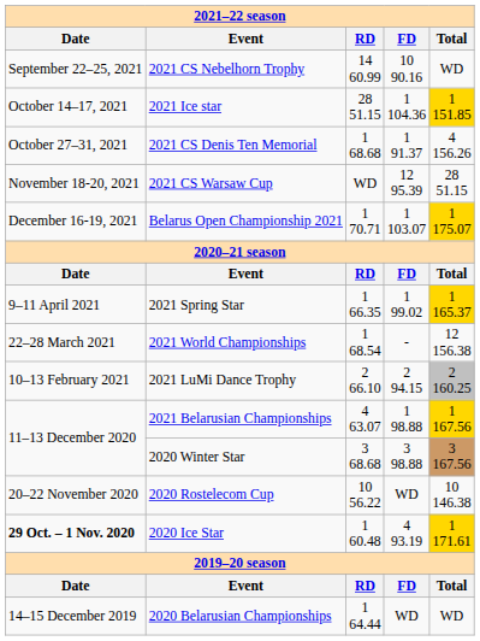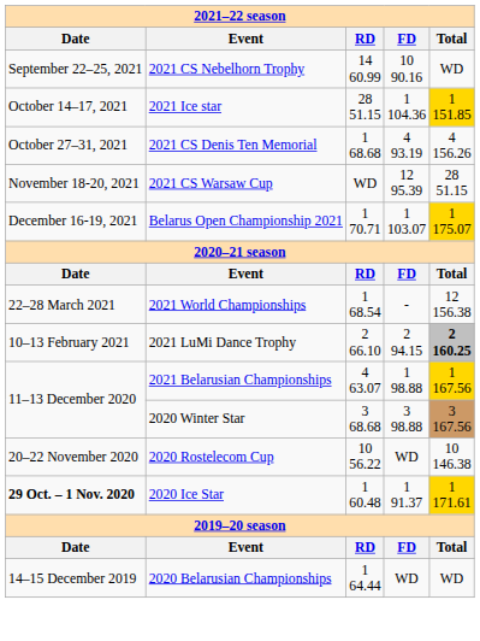 <table class="wikitable">
 <tr>
 <td style="background-color: #ffdead; " colspan=5 align=center><a href='#'><strong>2021–22 season</strong></a></td>
 </tr>
 <tr>
 <th>Date</th>
 <th>Event</th>
 <th><a href='#'>RD</a></th>
 <th><a href='#'>FD</a></th>
 <th>Total</th>
 </tr>
 <tr>
 <td>September 22–25, 2021</td>
 <td><a href='#'>2021 CS Nebelhorn Trophy</a></td>
 <td align=center>14 <br> 60.99</td>
 <td align=center>10 <br> 90.16</td>
 <td align=center>WD</td>
 </tr>
 <tr>
 <td>October 14–17, 2021</td>
 <td><a href='#'>2021 Ice star</a></td>
 <td align=center>28 <br> 51.15</td>
 <td align=center>1 <br> 104.36</td>
 <td align=center bgcolor=gold>1 <br> 151.85</td>
 </tr>
 <tr>
 <td>October 27–31, 2021</td>
 <td><a href='#'>2021 CS Denis Ten Memorial</a></td>
 <td align=center>1 <br> 68.68</td>
-<td align=center>1 <br> 91.37</td>
+<td align=center>4 <br> 93.19</td>
 <td align=center>4 <br> 156.26</td>
 </tr>
 <tr>
 <td>November 18-20, 2021</td>
 <td><a href='#'>2021 CS Warsaw Cup</a></td>
 <td align=center>WD</td>
 <td align=center>12 <br> 95.39</td>
 <td align=center>28 <br> 51.15</td>
 </tr>
 <tr>
 <td>December 16-19, 2021</td>
 <td><a href='#'>Belarus Open Championship 2021</a></td>
 <td align=center>1 <br> 70.71</td>
 <td align=center>1 <br> 103.07</td>
 <td align=center bgcolor=gold>1 <br> 175.07</td>
 </tr>
 <tr>
 <th style="background-color: #ffdead;" colspan=5 align=center><a href='#'><strong>2020–21 season</strong></a></th>
 </tr>
 <tr>
 <th>Date</th>
 <th>Event</th>
 <th><a href='#'>RD</a></th>
 <th><a href='#'>FD</a></th>
 <th>Total</th>
 </tr>
 <tr>
-<td>9–11 April 2021</td>
-<td>2021 Spring Star</td>
-<td align=center>1 <br> 66.35</td>
-<td align=center>1 <br> 99.02</td>
-<td align=center bgcolor=gold>1 <br> 165.37</td>
-</tr>
-<tr>
 <td>22–28 March 2021</td>
 <td><a href='#'>2021 World Championships</a></td>
 <td align=center>1 <br> 68.54</td>
 <td align=center>-</td>
 <td align=center>12 <br> 156.38</td>
 </tr>
 <tr>
 <td>10–13 February 2021</td>
 <td>2021 LuMi Dance Trophy</td>
 <td align=center>2 <br> 66.10</td>
 <td align=center>2 <br> 94.15</td>
-<td align=center bgcolor=silver>2 <br> 160.25</td>
+<td align=center bgcolor=silver><strong>2 <br> 160.25</strong></td>
 </tr>
 <tr>
 <td rowspan=2>11–13 December 2020</td>
 <td><a href='#'>2021 Belarusian Championships</a></td>
 <td align=center>4 <br> 63.07</td>
 <td align=center>1 <br> 98.88</td>
 <td align=center bgcolor=gold>1 <br> 167.56</td>
 </tr>
 <tr>
 <td>2020 Winter Star</td>
 <td align=center>3 <br> 68.68</td>
 <td align=center>3 <br> 98.88</td>
 <td align=center bgcolor=cc9966>3 <br> 167.56</td>
 </tr>
 <tr>
 <td>20–22 November 2020</td>
 <td><a href='#'>2020 Rostelecom Cup</a></td>
 <td align=center>10 <br> 56.22</td>
 <td align=center>WD</td>
 <td align=center>10 <br> 146.38</td>
 </tr>
 <tr>
 <td><strong>29 Oct. – 1 Nov. 2020</strong></td>
 <td><a href='#'>2020 Ice Star</a></td>
 <td align=center>1 <br> 60.48</td>
-<td align=center>4 <br> 93.19</td>
+<td align=center>1 <br> 91.37</td>
 <td align=center bgcolor=gold>1 <br> 171.61</td>
 </tr>
 <tr>
 <th style="background-color: #ffdead;" colspan=5 align=center><a href='#'><strong>2019–20 season</strong></a></th>
 </tr>
 <tr>
 <th>Date</th>
 <th>Event</th>
 <th><a href='#'>RD</a></th>
 <th><a href='#'>FD</a></th>
 <th>Total</th>
 </tr>
 <tr>
 <td>14–15 December 2019</td>
 <td><a href='#'>2020 Belarusian Championships</a></td>
 <td align=center>1 <br> 64.44</td>
 <td align=center>WD</td>
 <td align=center>WD</td>
 </tr>
 </table>
